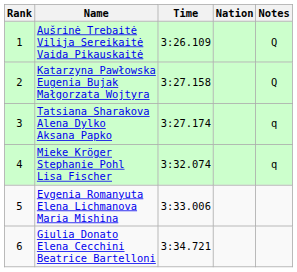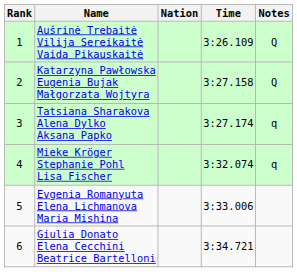 <table class="wikitable sortable" style="text-align:center">
 <tr>
 <th>Rank</th>
 <th>Name</th>
+<th>Nation</th>
 <th>Time</th>
-<th>Nation</th>
 <th>Notes</th>
 </tr>
 <tr bgcolor=ccffcc>
 <td>1</td>
 <td align=left><a href='#'>Aušrinė Trebaitė</a><br><a href='#'>Vilija Sereikaitė</a><br> <a href='#'>Vaida Pikauskaitė</a></td>
+<td align=left></td>
 <td>3:26.109</td>
-<td align=left></td>
 <td>Q</td>
 </tr>
 <tr bgcolor=ccffcc>
 <td>2</td>
 <td align=left><a href='#'>Katarzyna Pawłowska</a><br><a href='#'>Eugenia Bujak</a><br> <a href='#'>Małgorzata Wojtyra</a></td>
+<td align=left></td>
 <td>3:27.158</td>
-<td align=left></td>
 <td>Q</td>
 </tr>
 <tr bgcolor=ccffcc>
 <td>3</td>
 <td align=left><a href='#'>Tatsiana Sharakova</a><br><a href='#'>Alena Dylko</a><br> <a href='#'>Aksana Papko</a></td>
+<td align=left></td>
 <td>3:27.174</td>
-<td align=left></td>
 <td>q</td>
 </tr>
 <tr bgcolor=ccffcc>
 <td>4</td>
 <td align=left><a href='#'>Mieke Kröger</a><br><a href='#'>Stephanie Pohl</a><br> <a href='#'>Lisa Fischer</a></td>
+<td align=left></td>
 <td>3:32.074</td>
-<td align=left></td>
 <td>q</td>
 </tr>
 <tr>
 <td>5</td>
 <td align=left><a href='#'>Evgenia Romanyuta</a><br><a href='#'>Elena Lichmanova</a><br> <a href='#'>Maria Mishina</a></td>
+<td align=left></td>
 <td>3:33.006</td>
-<td align=left></td>
 <td></td>
 </tr>
 <tr>
 <td>6</td>
 <td align=left><a href='#'>Giulia Donato</a><br><a href='#'>Elena Cecchini</a><br> <a href='#'>Beatrice Bartelloni</a></td>
+<td align=left></td>
 <td>3:34.721</td>
-<td align=left></td>
 <td></td>
 </tr>
 </table>
